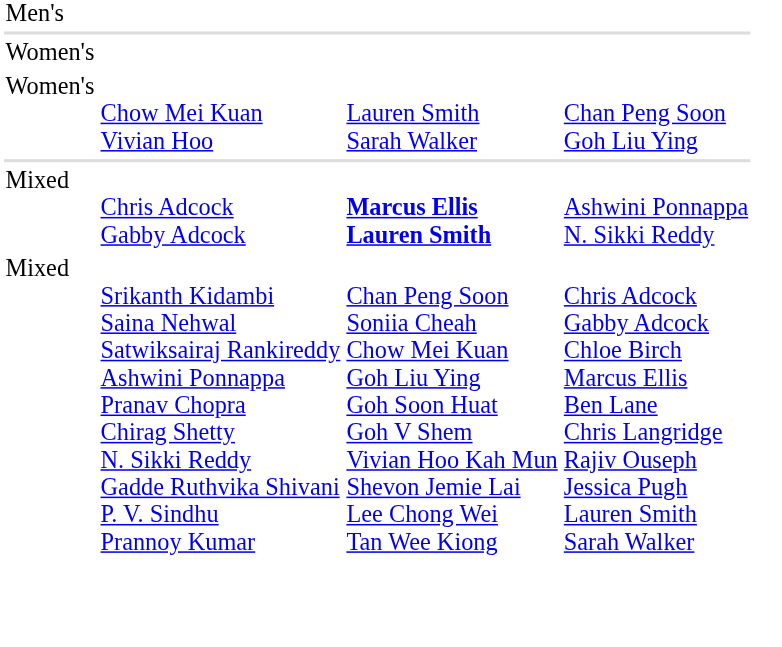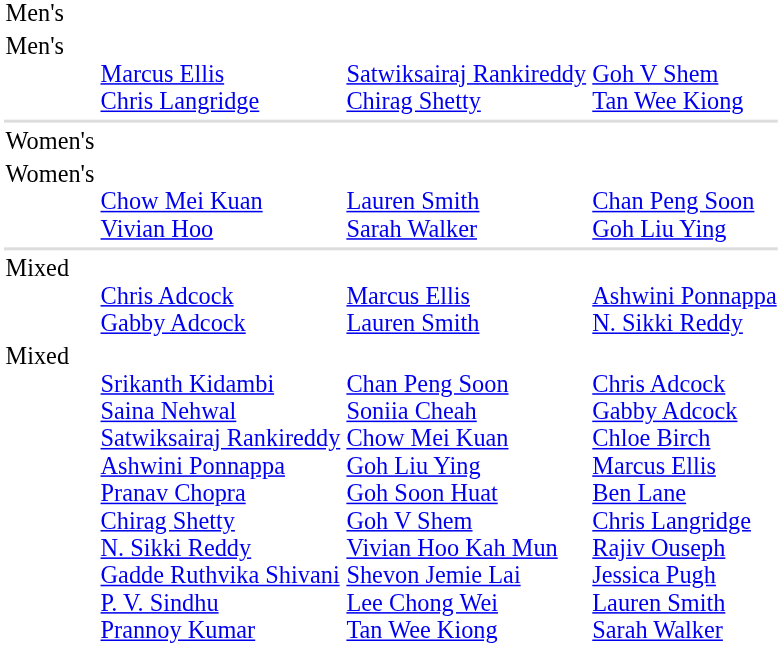 <table>
 <tr>
 <td>Men's </td>
 <td></td>
 <td></td>
 <td></td>
+</tr>
+<tr valign="top">
+<td>Men's </td>
+<td><br><a href='#'>Marcus Ellis</a><br><a href='#'>Chris Langridge</a></td>
+<td><br><a href='#'>Satwiksairaj Rankireddy</a><br><a href='#'>Chirag Shetty</a></td>
+<td><br><a href='#'>Goh V Shem</a><br><a href='#'>Tan Wee Kiong</a></td>
 </tr>
 <tr bgcolor=#DDDDDD>
 <td colspan=4></td>
 </tr>
 <tr>
 <td>Women's </td>
 <td></td>
 <td></td>
 <td></td>
 </tr>
 <tr valign="top">
 <td>Women's </td>
 <td><br><a href='#'>Chow Mei Kuan</a><br><a href='#'>Vivian Hoo</a></td>
 <td><br><a href='#'>Lauren Smith</a><br><a href='#'>Sarah Walker</a></td>
 <td><br><a href='#'>Chan Peng Soon</a><br><a href='#'>Goh Liu Ying</a></td>
 </tr>
 <tr bgcolor=#DDDDDD>
 <td colspan=4></td>
 </tr>
 <tr valign="top">
 <td>Mixed </td>
 <td><br><a href='#'>Chris Adcock</a><br><a href='#'>Gabby Adcock</a></td>
-<td><strong><br><a href='#'>Marcus Ellis</a><br><a href='#'>Lauren Smith</a></strong></td>
+<td><br><a href='#'>Marcus Ellis</a><br><a href='#'>Lauren Smith</a></td>
 <td><br><a href='#'>Ashwini Ponnappa</a><br><a href='#'>N. Sikki Reddy</a></td>
 </tr>
 <tr valign="top">
 <td>Mixed </td>
 <td><br><a href='#'>Srikanth Kidambi</a><br><a href='#'>Saina Nehwal</a><br><a href='#'>Satwiksairaj Rankireddy</a><br><a href='#'>Ashwini Ponnappa</a><br><a href='#'>Pranav Chopra</a><br><a href='#'>Chirag Shetty</a><br><a href='#'>N. Sikki Reddy</a><br><a href='#'>Gadde Ruthvika Shivani</a><br><a href='#'>P. V. Sindhu</a><br><a href='#'>Prannoy Kumar</a></td>
 <td><br><a href='#'>Chan Peng Soon</a><br><a href='#'>Soniia Cheah</a><br><a href='#'>Chow Mei Kuan</a><br><a href='#'>Goh Liu Ying</a><br><a href='#'>Goh Soon Huat</a><br><a href='#'>Goh V Shem</a><br><a href='#'>Vivian Hoo Kah Mun</a><br><a href='#'>Shevon Jemie Lai</a><br><a href='#'>Lee Chong Wei</a><br><a href='#'>Tan Wee Kiong</a></td>
 <td><br><a href='#'>Chris Adcock</a><br><a href='#'>Gabby Adcock</a><br><a href='#'>Chloe Birch</a><br><a href='#'>Marcus Ellis</a><br><a href='#'>Ben Lane</a><br><a href='#'>Chris Langridge</a><br><a href='#'>Rajiv Ouseph</a><br><a href='#'>Jessica Pugh</a><br><a href='#'>Lauren Smith</a><br><a href='#'>Sarah Walker</a></td>
 </tr>
 </table>
